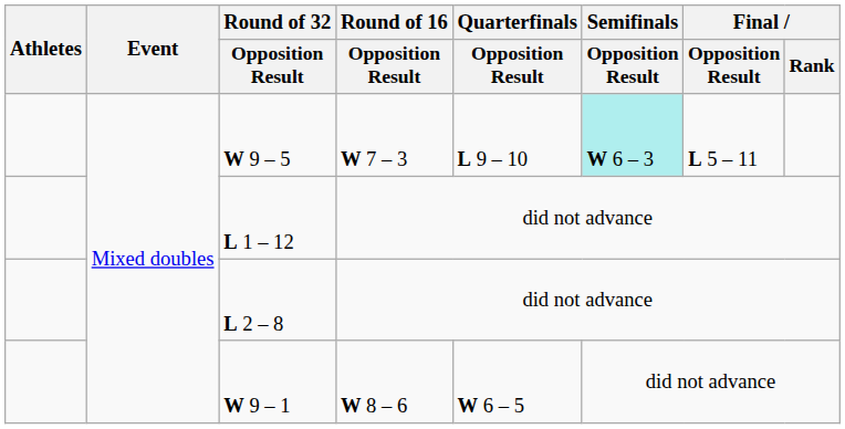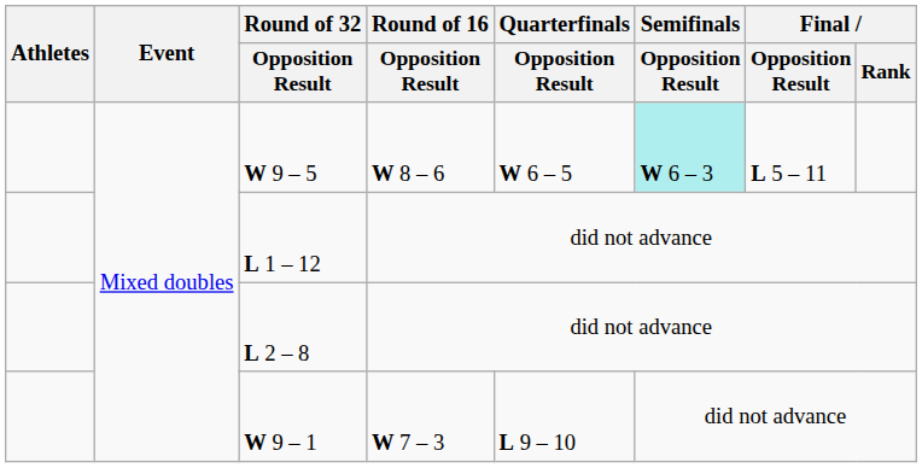 <table class="wikitable" style="font-size:90%">
 <tr>
 <th rowspan=2>Athletes</th>
 <th rowspan=2>Event</th>
 <th>Round of 32</th>
 <th>Round of 16</th>
 <th>Quarterfinals</th>
 <th>Semifinals</th>
 <th colspan=2>Final / </th>
 </tr>
 <tr style="font-size:95%">
 <th>Opposition<br>Result</th>
 <th>Opposition<br>Result</th>
 <th>Opposition<br>Result</th>
 <th>Opposition<br>Result</th>
 <th>Opposition<br>Result</th>
 <th>Rank</th>
 </tr>
 <tr>
 <td align=left><br></td>
 <td align=left rowspan=4><a href='#'>Mixed doubles</a></td>
 <td><br><br><strong>W</strong> 9 – 5</td>
-<td><br><br><strong>W</strong> 7 – 3</td>
-<td><br><br><strong>L</strong> 9 – 10</td>
+<td><br><br><strong>W</strong> 8 – 6</td>
+<td><br><br><strong>W</strong> 6 – 5</td>
 <td style="background: paleturquoise;"><br><br><strong>W</strong> 6 – 3</td>
 <td><br><br><strong>L</strong> 5 – 11</td>
 <td align=center></td>
 </tr>
 <tr>
 <td align=left><br></td>
 <td><br><br><strong>L</strong> 1 – 12</td>
 <td align=center colspan=5>did not advance</td>
 </tr>
 <tr>
 <td align=left><br></td>
 <td><br><br><strong>L</strong> 2 – 8</td>
 <td align=center colspan=5>did not advance</td>
 </tr>
 <tr>
 <td align=left><br></td>
 <td><br><br><strong>W</strong> 9 – 1</td>
-<td><br><br><strong>W</strong> 8 – 6</td>
-<td><br><br><strong>W</strong> 6 – 5</td>
+<td><br><br><strong>W</strong> 7 – 3</td>
+<td><br><br><strong>L</strong> 9 – 10</td>
 <td align=center colspan=3>did not advance</td>
 </tr>
 </table>
